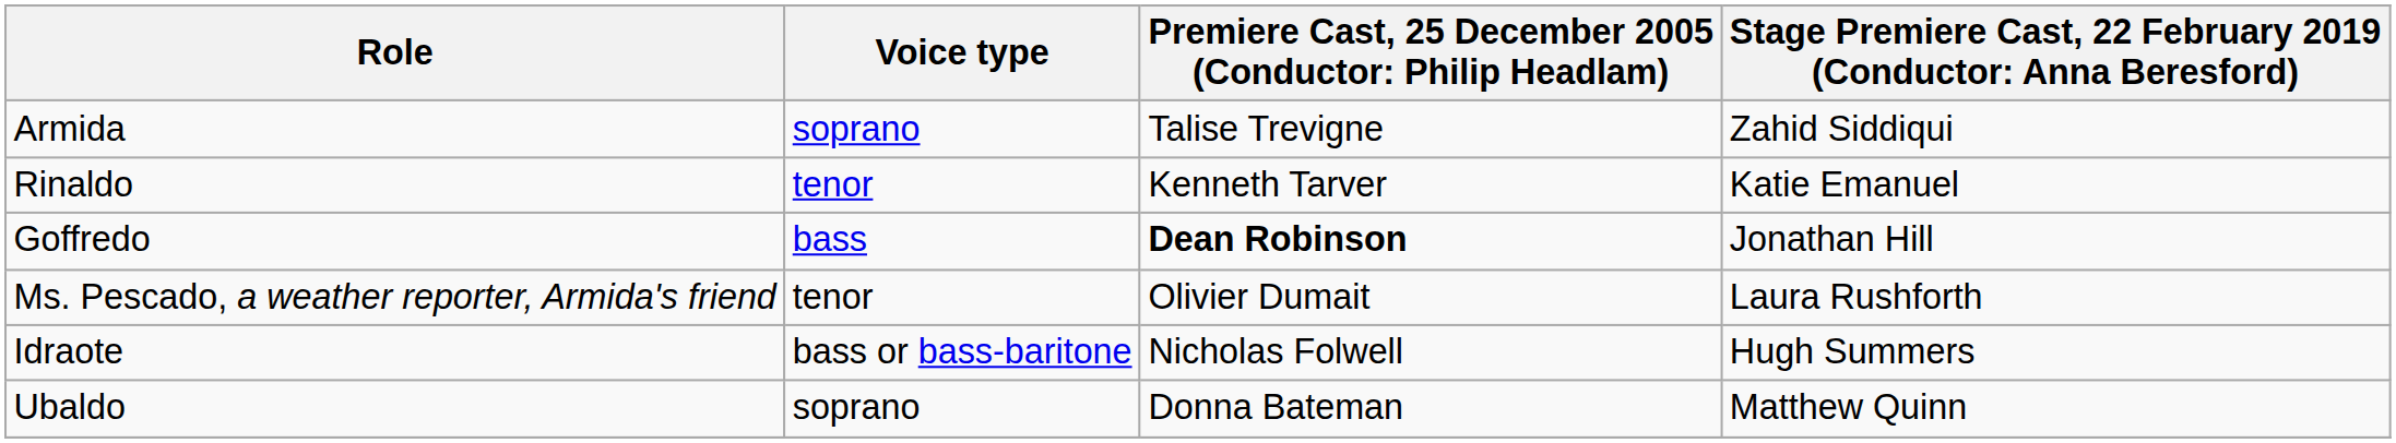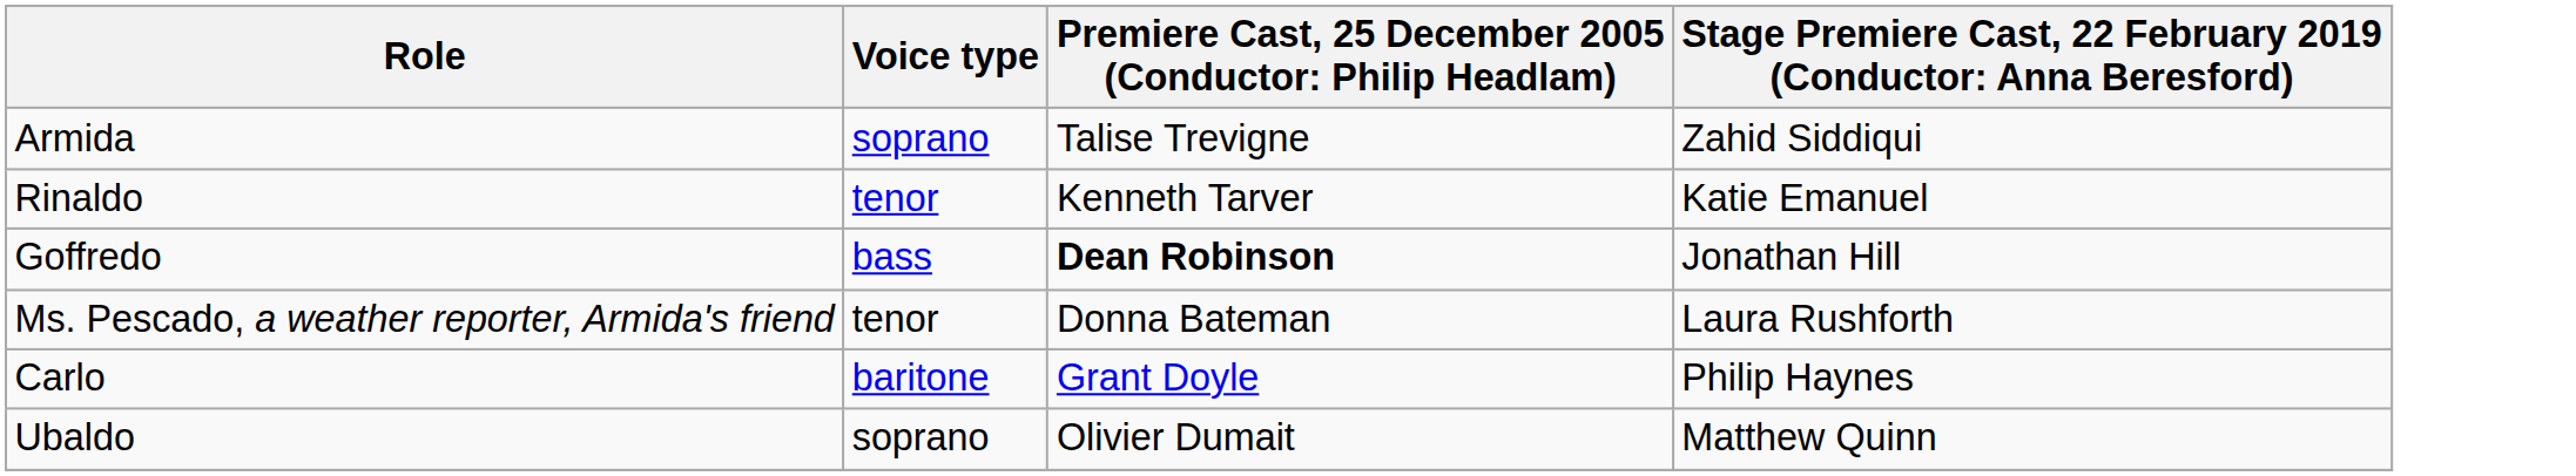 <table class="wikitable">
 <tr>
 <th>Role</th>
 <th>Voice type</th>
 <th>Premiere Cast, 25 December 2005<br>(Conductor: Philip Headlam)</th>
 <th>Stage Premiere Cast, 22 February 2019<br>(Conductor: Anna Beresford)</th>
 </tr>
 <tr>
 <td>Armida</td>
 <td><a href='#'>soprano</a></td>
 <td>Talise Trevigne</td>
 <td>Zahid Siddiqui</td>
 </tr>
 <tr>
 <td>Rinaldo</td>
 <td><a href='#'>tenor</a></td>
 <td>Kenneth Tarver</td>
 <td>Katie Emanuel</td>
 </tr>
 <tr>
 <td>Goffredo</td>
 <td><a href='#'>bass</a></td>
 <td><strong>Dean Robinson</strong></td>
 <td>Jonathan Hill</td>
 </tr>
 <tr>
 <td>Ms. Pescado, <em>a weather reporter, Armida's friend</em></td>
 <td>tenor</td>
-<td>Olivier Dumait</td>
+<td>Donna Bateman</td>
 <td>Laura Rushforth</td>
 </tr>
 <tr>
-<td>Idraote</td>
-<td>bass or <a href='#'>bass-baritone</a></td>
-<td>Nicholas Folwell</td>
-<td>Hugh Summers</td>
+<td>Carlo</td>
+<td><a href='#'>baritone</a></td>
+<td><a href='#'>Grant Doyle</a></td>
+<td>Philip Haynes</td>
 </tr>
 <tr>
 <td>Ubaldo</td>
 <td>soprano</td>
-<td>Donna Bateman</td>
+<td>Olivier Dumait</td>
 <td>Matthew Quinn</td>
 </tr>
 <tr>
 </tr>
 </table>
